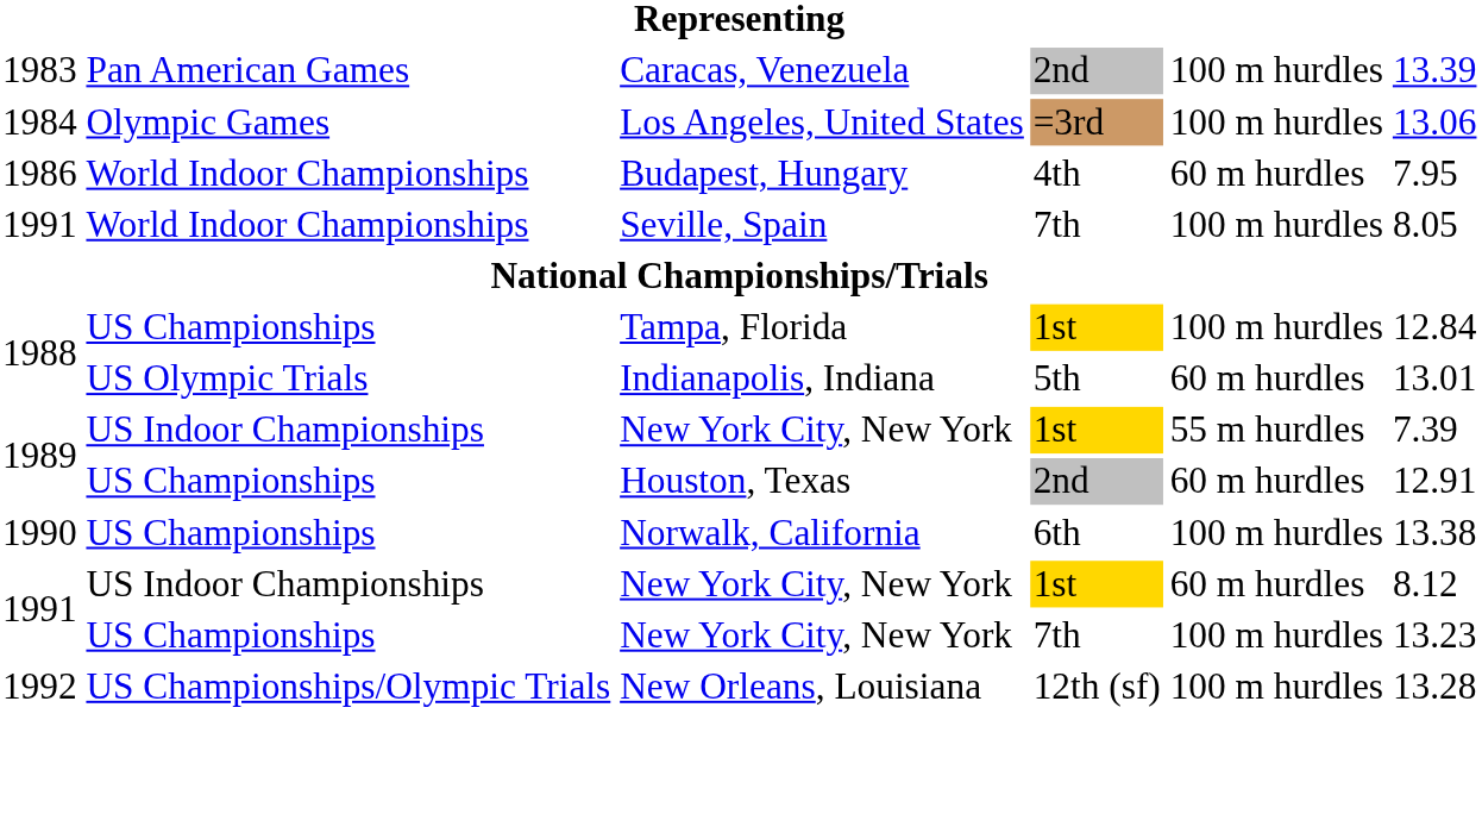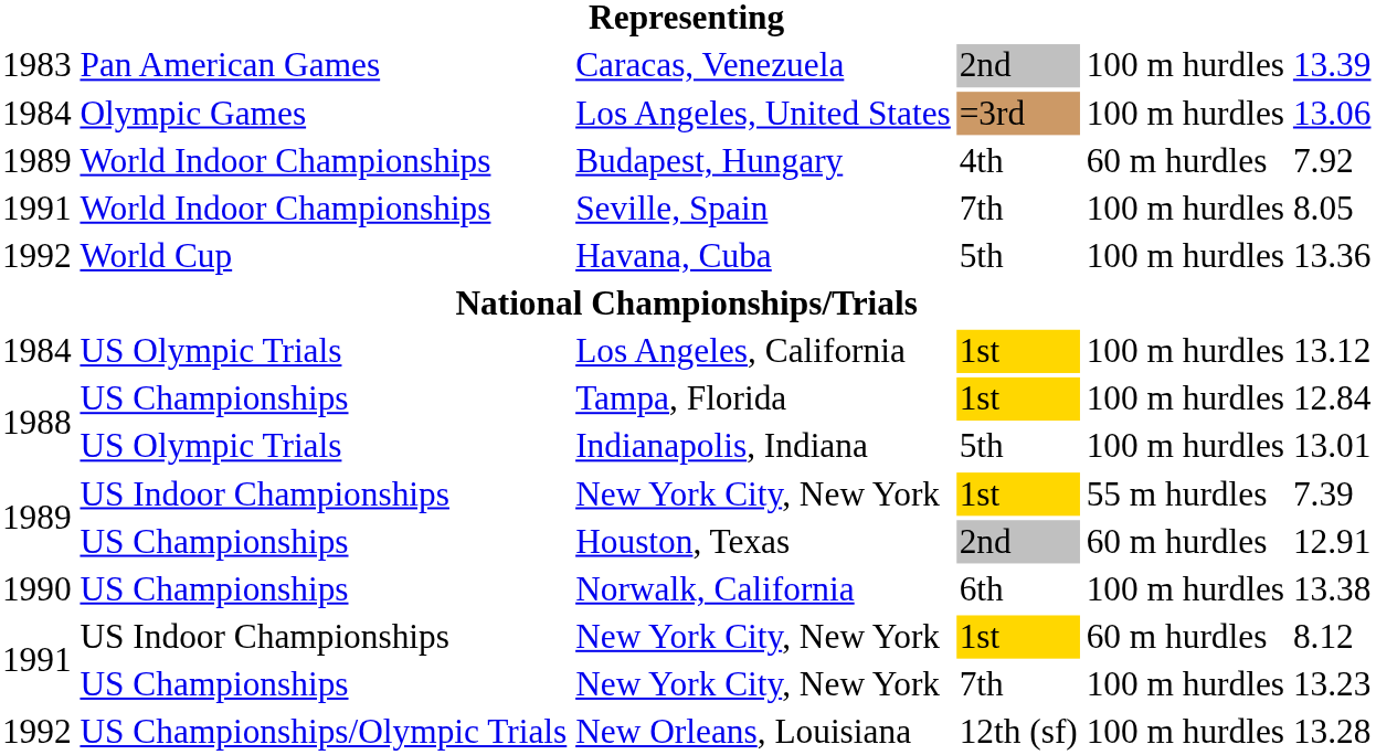 <table>
 <tr>
 <th colspan="6">Representing </th>
 </tr>
 <tr>
 <td>1983</td>
 <td><a href='#'>Pan American Games</a></td>
 <td><a href='#'>Caracas, Venezuela</a></td>
 <td bgcolor="silver">2nd</td>
 <td>100 m hurdles</td>
 <td><a href='#'>13.39</a></td>
 </tr>
 <tr>
 <td>1984</td>
 <td><a href='#'>Olympic Games</a></td>
 <td><a href='#'>Los Angeles, United States</a></td>
 <td bgcolor="cc9966">=3rd</td>
 <td>100 m hurdles</td>
 <td><a href='#'>13.06</a></td>
 </tr>
 <tr>
-<td>1986</td>
+<td>1989</td>
 <td><a href='#'>World Indoor Championships</a></td>
 <td><a href='#'>Budapest, Hungary</a></td>
 <td>4th</td>
 <td>60 m hurdles</td>
-<td>7.95</td>
+<td>7.92</td>
 </tr>
 <tr>
 <td>1991</td>
 <td><a href='#'>World Indoor Championships</a></td>
 <td><a href='#'>Seville, Spain</a></td>
 <td>7th</td>
 <td>100 m hurdles</td>
 <td>8.05</td>
 </tr>
 <tr>
+<td>1992</td>
+<td><a href='#'>World Cup</a></td>
+<td><a href='#'>Havana, Cuba</a></td>
+<td>5th</td>
+<td>100 m hurdles</td>
+<td>13.36</td>
+</tr>
+<tr>
 <th colspan=6><strong>National Championships/Trials</strong></th>
+</tr>
+<tr>
+<td>1984</td>
+<td><a href='#'>US Olympic Trials</a></td>
+<td><a href='#'>Los Angeles</a>, California</td>
+<td bgcolor=gold>1st</td>
+<td>100 m hurdles</td>
+<td>13.12</td>
 </tr>
 <tr>
 <td rowspan=2>1988</td>
 <td><a href='#'>US Championships</a></td>
 <td><a href='#'>Tampa</a>, Florida</td>
 <td bgcolor=gold>1st</td>
 <td>100 m hurdles</td>
 <td>12.84</td>
 </tr>
 <tr>
 <td><a href='#'>US Olympic Trials</a></td>
 <td><a href='#'>Indianapolis</a>, Indiana</td>
 <td>5th</td>
-<td>60 m hurdles</td>
+<td>100 m hurdles</td>
 <td>13.01</td>
 </tr>
 <tr>
 <td rowspan=2>1989</td>
 <td><a href='#'>US Indoor Championships</a></td>
 <td><a href='#'>New York City</a>, New York</td>
 <td bgcolor=gold>1st</td>
 <td>55 m hurdles</td>
 <td>7.39</td>
 </tr>
 <tr>
 <td><a href='#'>US Championships</a></td>
 <td><a href='#'>Houston</a>, Texas</td>
 <td bgcolor=silver>2nd</td>
 <td>60 m hurdles</td>
 <td>12.91</td>
 </tr>
 <tr>
 <td>1990</td>
 <td><a href='#'>US Championships</a></td>
 <td><a href='#'>Norwalk, California</a></td>
 <td>6th</td>
 <td>100 m hurdles</td>
 <td>13.38</td>
 </tr>
 <tr>
 <td rowspan=2>1991</td>
 <td>US Indoor Championships</td>
 <td><a href='#'>New York City</a>, New York</td>
 <td bgcolor=gold>1st</td>
 <td>60 m hurdles</td>
 <td>8.12</td>
 </tr>
 <tr>
 <td><a href='#'>US Championships</a></td>
 <td><a href='#'>New York City</a>, New York</td>
 <td>7th</td>
 <td>100 m hurdles</td>
 <td>13.23</td>
 </tr>
 <tr>
 <td>1992</td>
 <td><a href='#'>US Championships/Olympic Trials</a></td>
 <td><a href='#'>New Orleans</a>, Louisiana</td>
 <td>12th (sf)</td>
 <td>100 m hurdles</td>
 <td>13.28</td>
 </tr>
 </table>
